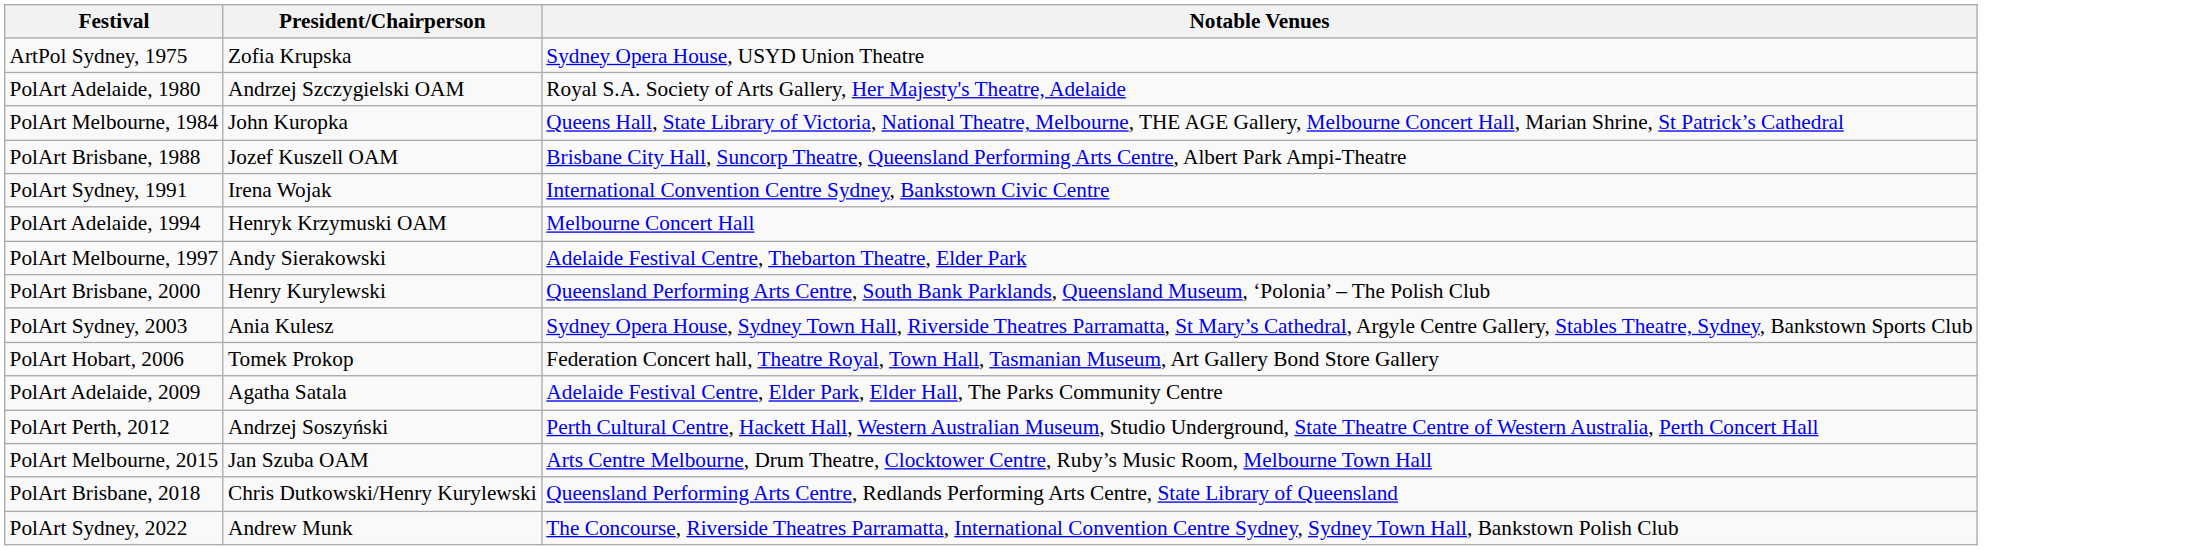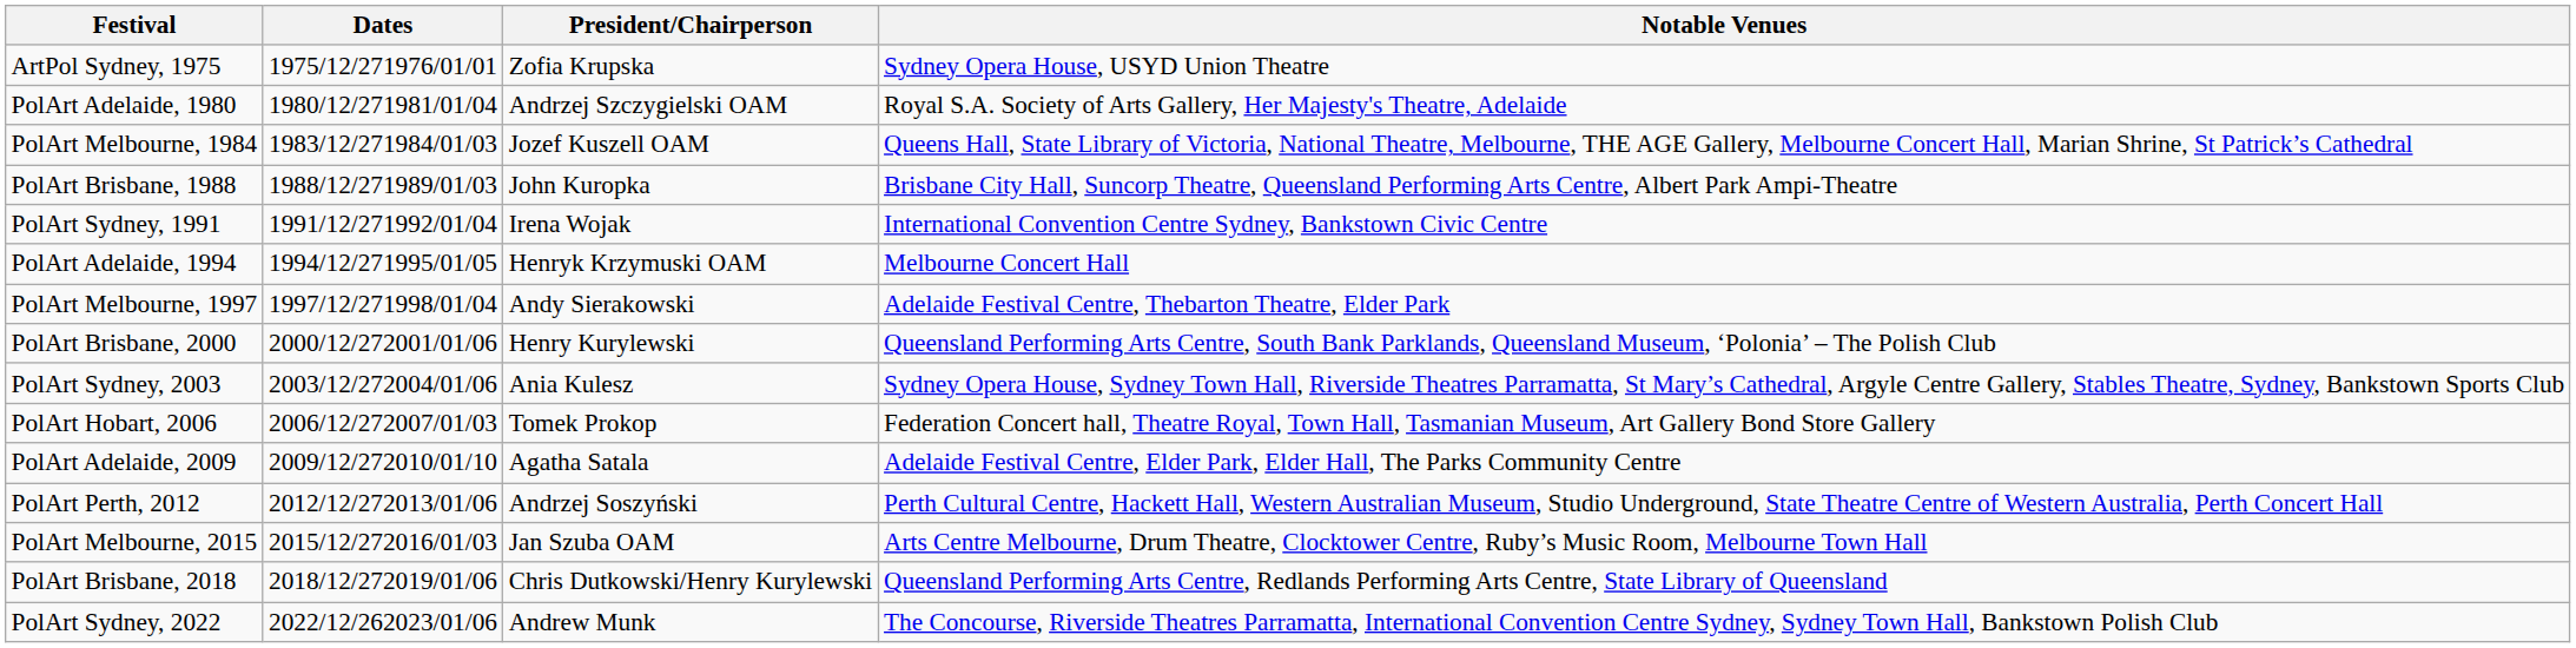 <table class="wikitable">
 <tr>
 <th>Festival</th>
+<th>Dates</th>
 <th>President/Chairperson</th>
 <th>Notable Venues</th>
 </tr>
 <tr>
 <td>ArtPol Sydney, 1975</td>
+<td>1975/12/271976/01/01</td>
 <td>Zofia Krupska</td>
 <td><a href='#'>Sydney Opera House</a>, USYD Union Theatre</td>
 </tr>
 <tr>
 <td>PolArt Adelaide, 1980</td>
+<td>1980/12/271981/01/04</td>
 <td>Andrzej Szczygielski OAM</td>
 <td>Royal S.A. Society of Arts Gallery, <a href='#'>Her Majesty's Theatre, Adelaide</a></td>
 </tr>
 <tr>
 <td>PolArt Melbourne, 1984</td>
-<td>John Kuropka</td>
+<td>1983/12/271984/01/03</td>
+<td>Jozef Kuszell OAM</td>
 <td><a href='#'>Queens Hall</a>, <a href='#'>State Library of Victoria</a>, <a href='#'>National Theatre, Melbourne</a>, THE AGE Gallery, <a href='#'>Melbourne Concert Hall</a>,  Marian Shrine, <a href='#'>St Patrick’s Cathedral</a></td>
 </tr>
 <tr>
 <td>PolArt Brisbane, 1988</td>
-<td>Jozef Kuszell OAM</td>
+<td>1988/12/271989/01/03</td>
+<td>John Kuropka</td>
 <td><a href='#'>Brisbane City Hall</a>, <a href='#'>Suncorp Theatre</a>, <a href='#'>Queensland Performing Arts Centre</a>, Albert Park Ampi-Theatre</td>
 </tr>
 <tr>
 <td>PolArt Sydney, 1991</td>
+<td>1991/12/271992/01/04</td>
 <td>Irena Wojak</td>
 <td><a href='#'>International Convention Centre Sydney</a>, <a href='#'>Bankstown Civic Centre</a></td>
 </tr>
 <tr>
 <td>PolArt Adelaide, 1994</td>
+<td>1994/12/271995/01/05</td>
 <td>Henryk Krzymuski OAM</td>
 <td><a href='#'>Melbourne Concert Hall</a></td>
 </tr>
 <tr>
 <td>PolArt Melbourne, 1997</td>
+<td>1997/12/271998/01/04</td>
 <td>Andy Sierakowski</td>
 <td><a href='#'>Adelaide Festival Centre</a>, <a href='#'>Thebarton Theatre</a>, <a href='#'>Elder Park</a></td>
 </tr>
 <tr>
 <td>PolArt Brisbane, 2000</td>
+<td>2000/12/272001/01/06</td>
 <td>Henry Kurylewski</td>
 <td><a href='#'>Queensland Performing Arts Centre</a>, <a href='#'>South Bank Parklands</a>, <a href='#'>Queensland Museum</a>, ‘Polonia’ – The Polish Club</td>
 </tr>
 <tr>
 <td>PolArt Sydney, 2003</td>
+<td>2003/12/272004/01/06</td>
 <td>Ania Kulesz</td>
 <td><a href='#'>Sydney Opera House</a>, <a href='#'>Sydney Town Hall</a>, <a href='#'>Riverside Theatres Parramatta</a>, <a href='#'>St Mary’s Cathedral</a>, Argyle Centre Gallery, <a href='#'>Stables Theatre, Sydney</a>, Bankstown Sports Club</td>
 </tr>
 <tr>
 <td>PolArt Hobart, 2006</td>
+<td>2006/12/272007/01/03</td>
 <td>Tomek Prokop</td>
 <td>Federation Concert hall, <a href='#'>Theatre Royal</a>, <a href='#'>Town Hall</a>, <a href='#'>Tasmanian Museum</a>,  Art Gallery Bond Store Gallery</td>
 </tr>
 <tr>
 <td>PolArt Adelaide, 2009</td>
+<td>2009/12/272010/01/10</td>
 <td>Agatha Satala</td>
 <td><a href='#'>Adelaide Festival Centre</a>, <a href='#'>Elder Park</a>, <a href='#'>Elder Hall</a>, The Parks Community Centre</td>
 </tr>
 <tr>
 <td>PolArt Perth, 2012</td>
+<td>2012/12/272013/01/06</td>
 <td>Andrzej Soszyński</td>
 <td><a href='#'>Perth Cultural Centre</a>, <a href='#'>Hackett Hall</a>, <a href='#'>Western Australian Museum</a>, Studio Underground, <a href='#'>State Theatre Centre of Western Australia</a>, <a href='#'>Perth Concert Hall</a></td>
 </tr>
 <tr>
 <td>PolArt Melbourne, 2015</td>
+<td>2015/12/272016/01/03</td>
 <td>Jan Szuba OAM</td>
 <td><a href='#'>Arts Centre Melbourne</a>, Drum Theatre, <a href='#'>Clocktower Centre</a>, Ruby’s Music Room, <a href='#'>Melbourne Town Hall</a></td>
 </tr>
 <tr>
 <td>PolArt Brisbane, 2018</td>
+<td>2018/12/272019/01/06</td>
 <td>Chris Dutkowski/Henry Kurylewski</td>
 <td><a href='#'>Queensland Performing Arts Centre</a>, Redlands Performing Arts Centre, <a href='#'>State Library of Queensland</a></td>
 </tr>
 <tr>
 <td>PolArt Sydney, 2022</td>
+<td>2022/12/262023/01/06</td>
 <td>Andrew Munk</td>
 <td><a href='#'>The Concourse</a>, <a href='#'>Riverside Theatres Parramatta</a>, <a href='#'>International Convention Centre Sydney</a>, <a href='#'>Sydney Town Hall</a>, Bankstown Polish Club</td>
 </tr>
 </table>
